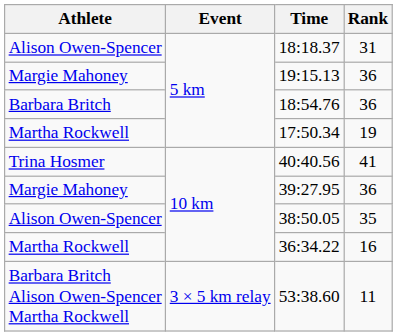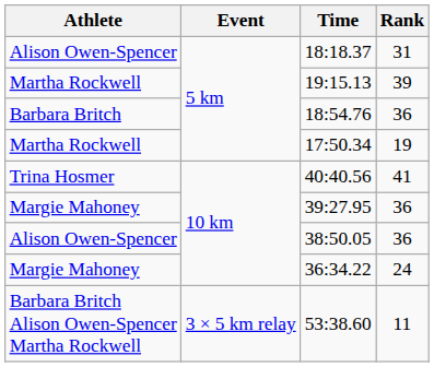 <table class=wikitable style=font-size:90%;text-align:center>
 <tr>
 <th>Athlete</th>
 <th>Event</th>
 <th>Time</th>
 <th>Rank</th>
 </tr>
 <tr>
 <td align=left><a href='#'>Alison Owen-Spencer</a></td>
 <td align=left rowspan=4><a href='#'>5 km</a></td>
 <td>18:18.37</td>
 <td>31</td>
 </tr>
 <tr>
-<td align=left><a href='#'>Margie Mahoney</a></td>
+<td align=left><a href='#'>Martha Rockwell</a></td>
 <td>19:15.13</td>
-<td>36</td>
+<td>39</td>
 </tr>
 <tr>
 <td align=left><a href='#'>Barbara Britch</a></td>
 <td>18:54.76</td>
 <td>36</td>
 </tr>
 <tr>
 <td align=left><a href='#'>Martha Rockwell</a></td>
 <td>17:50.34</td>
 <td>19</td>
 </tr>
 <tr>
 <td align=left><a href='#'>Trina Hosmer</a></td>
 <td align=left rowspan=4><a href='#'>10 km</a></td>
 <td>40:40.56</td>
 <td>41</td>
 </tr>
 <tr>
 <td align=left><a href='#'>Margie Mahoney</a></td>
 <td>39:27.95</td>
 <td>36</td>
 </tr>
 <tr>
 <td align=left><a href='#'>Alison Owen-Spencer</a></td>
 <td>38:50.05</td>
-<td>35</td>
+<td>36</td>
 </tr>
 <tr>
-<td align=left><a href='#'>Martha Rockwell</a></td>
+<td align=left><a href='#'>Margie Mahoney</a></td>
 <td>36:34.22</td>
-<td>16</td>
+<td>24</td>
 </tr>
 <tr>
 <td align=left><a href='#'>Barbara Britch</a><br><a href='#'>Alison Owen-Spencer</a><br><a href='#'>Martha Rockwell</a></td>
 <td align=left><a href='#'>3 × 5 km relay</a></td>
 <td>53:38.60</td>
 <td>11</td>
 </tr>
 </table>
